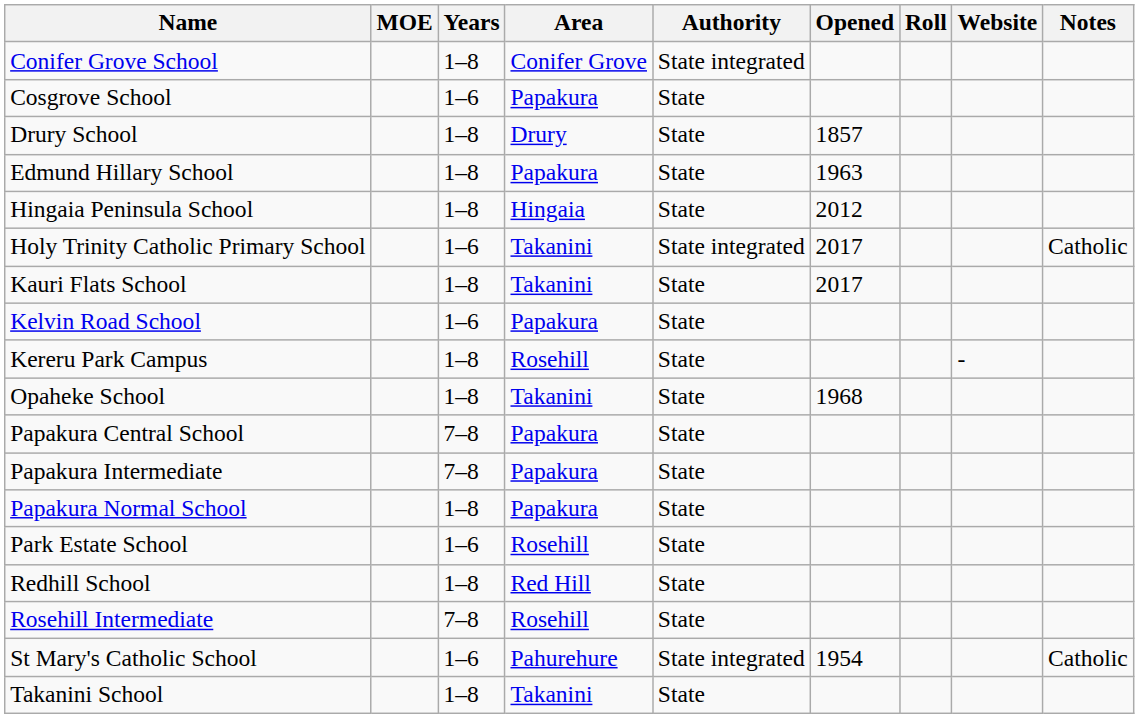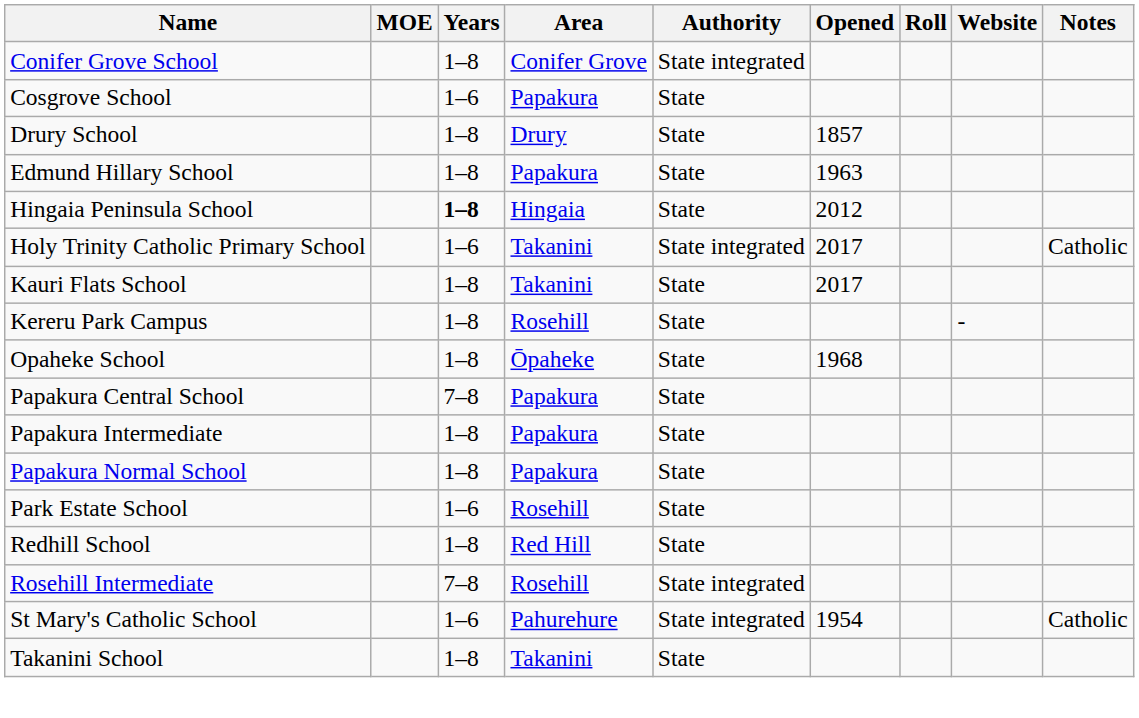 <table class="wikitable sortable">
 <tr>
 <th>Name</th>
 <th>MOE</th>
 <th>Years</th>
 <th>Area</th>
 <th>Authority</th>
 <th>Opened</th>
 <th>Roll</th>
 <th>Website</th>
 <th>Notes</th>
 </tr>
 <tr>
 <td><a href='#'>Conifer Grove School</a></td>
 <td></td>
 <td>1–8</td>
 <td><a href='#'>Conifer Grove</a></td>
 <td>State integrated</td>
 <td></td>
 <td></td>
 <td></td>
 <td></td>
 </tr>
 <tr>
 <td>Cosgrove School</td>
 <td></td>
 <td>1–6</td>
 <td><a href='#'>Papakura</a></td>
 <td>State</td>
 <td></td>
 <td></td>
 <td></td>
 <td></td>
 </tr>
 <tr>
 <td>Drury School</td>
 <td></td>
 <td>1–8</td>
 <td><a href='#'>Drury</a></td>
 <td>State</td>
 <td>1857</td>
 <td></td>
 <td></td>
 <td></td>
 </tr>
 <tr>
 <td>Edmund Hillary School</td>
 <td></td>
 <td>1–8</td>
 <td><a href='#'>Papakura</a></td>
 <td>State</td>
 <td>1963</td>
 <td></td>
 <td></td>
 <td></td>
 </tr>
 <tr>
 <td>Hingaia Peninsula School</td>
 <td></td>
-<td>1–8</td>
+<td><strong>1–8</strong></td>
 <td><a href='#'>Hingaia</a></td>
 <td>State</td>
 <td>2012</td>
 <td></td>
 <td></td>
 <td></td>
 </tr>
 <tr>
 <td>Holy Trinity Catholic Primary School</td>
 <td></td>
 <td>1–6</td>
 <td><a href='#'>Takanini</a></td>
 <td>State integrated</td>
 <td>2017</td>
 <td></td>
 <td></td>
 <td>Catholic</td>
 </tr>
 <tr>
 <td>Kauri Flats School</td>
 <td></td>
 <td>1–8</td>
 <td><a href='#'>Takanini</a></td>
 <td>State</td>
 <td>2017</td>
 <td></td>
 <td></td>
 <td></td>
 </tr>
 <tr>
-<td><a href='#'>Kelvin Road School</a></td>
-<td></td>
-<td>1–6</td>
-<td><a href='#'>Papakura</a></td>
-<td>State</td>
-<td></td>
-<td></td>
-<td></td>
-<td></td>
-</tr>
-<tr>
 <td>Kereru Park Campus</td>
 <td></td>
 <td>1–8</td>
 <td><a href='#'>Rosehill</a></td>
 <td>State</td>
 <td></td>
 <td></td>
 <td>-</td>
 <td></td>
 </tr>
 <tr>
 <td>Opaheke School</td>
 <td></td>
 <td>1–8</td>
-<td><a href='#'>Takanini</a></td>
+<td><a href='#'>Ōpaheke</a></td>
 <td>State</td>
 <td>1968</td>
 <td></td>
 <td></td>
 <td></td>
 </tr>
 <tr>
 <td>Papakura Central School</td>
 <td></td>
 <td>7–8</td>
 <td><a href='#'>Papakura</a></td>
 <td>State</td>
 <td></td>
 <td></td>
 <td></td>
 <td></td>
 </tr>
 <tr>
 <td>Papakura Intermediate</td>
 <td></td>
-<td>7–8</td>
+<td>1–8</td>
 <td><a href='#'>Papakura</a></td>
 <td>State</td>
 <td></td>
 <td></td>
 <td></td>
 <td></td>
 </tr>
 <tr>
 <td><a href='#'>Papakura Normal School</a></td>
 <td></td>
 <td>1–8</td>
 <td><a href='#'>Papakura</a></td>
 <td>State</td>
 <td></td>
 <td></td>
 <td></td>
 <td></td>
 </tr>
 <tr>
 <td>Park Estate School</td>
 <td></td>
 <td>1–6</td>
 <td><a href='#'>Rosehill</a></td>
 <td>State</td>
 <td></td>
 <td></td>
 <td></td>
 <td></td>
 </tr>
 <tr>
 <td>Redhill School</td>
 <td></td>
 <td>1–8</td>
 <td><a href='#'>Red Hill</a></td>
 <td>State</td>
 <td></td>
 <td></td>
 <td></td>
 <td></td>
 </tr>
 <tr>
 <td><a href='#'>Rosehill Intermediate</a></td>
 <td></td>
 <td>7–8</td>
 <td><a href='#'>Rosehill</a></td>
-<td>State</td>
+<td>State integrated</td>
 <td></td>
 <td></td>
 <td></td>
 <td></td>
 </tr>
 <tr>
 <td>St Mary's Catholic School</td>
 <td></td>
 <td>1–6</td>
 <td><a href='#'>Pahurehure</a></td>
 <td>State integrated</td>
 <td>1954</td>
 <td></td>
 <td></td>
 <td>Catholic</td>
 </tr>
 <tr>
 <td>Takanini School</td>
 <td></td>
 <td>1–8</td>
 <td><a href='#'>Takanini</a></td>
 <td>State</td>
 <td></td>
 <td></td>
 <td></td>
 <td></td>
 </tr>
 </table>
